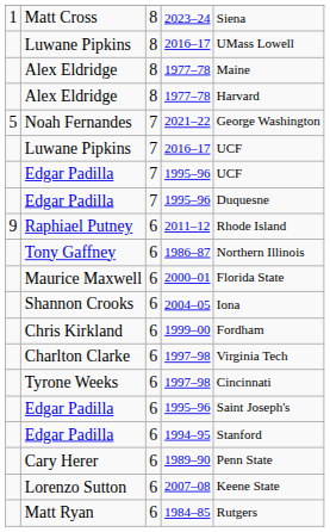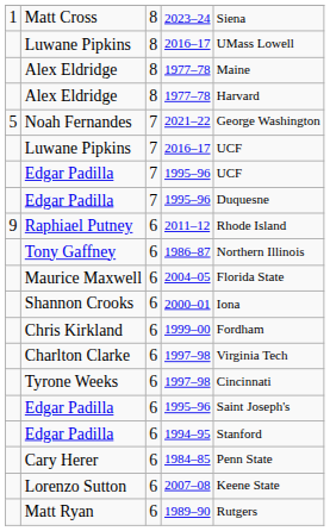 <table class="wikitable">
 <tr>
 </tr>
 <tr>
 <td>1</td>
 <td>Matt Cross</td>
 <td>8</td>
 <td style="font-size:80%;"><a href='#'>2023–24</a></td>
 <td style="font-size:80%;">Siena</td>
 </tr>
 <tr>
 <td></td>
 <td>Luwane Pipkins</td>
 <td>8</td>
 <td style="font-size:80%;"><a href='#'>2016–17</a></td>
 <td style="font-size:80%;">UMass Lowell</td>
 </tr>
 <tr>
 <td></td>
 <td>Alex Eldridge</td>
 <td>8</td>
 <td style="font-size:80%;"><a href='#'>1977–78</a></td>
 <td style="font-size:80%;">Maine</td>
 </tr>
 <tr>
 <td></td>
 <td>Alex Eldridge</td>
 <td>8</td>
 <td style="font-size:80%;"><a href='#'>1977–78</a></td>
 <td style="font-size:80%;">Harvard</td>
 </tr>
 <tr>
 <td>5</td>
 <td>Noah Fernandes</td>
 <td>7</td>
 <td style="font-size:80%;"><a href='#'>2021–22</a></td>
 <td style="font-size:80%;">George Washington</td>
 </tr>
 <tr>
 <td></td>
 <td>Luwane Pipkins</td>
 <td>7</td>
 <td style="font-size:80%;"><a href='#'>2016–17</a></td>
 <td style="font-size:80%;">UCF</td>
 </tr>
 <tr>
 <td></td>
 <td><a href='#'>Edgar Padilla</a></td>
 <td>7</td>
 <td style="font-size:80%;"><a href='#'>1995–96</a></td>
 <td style="font-size:80%;">UCF</td>
 </tr>
 <tr>
 <td></td>
 <td><a href='#'>Edgar Padilla</a></td>
 <td>7</td>
 <td style="font-size:80%;"><a href='#'>1995–96</a></td>
 <td style="font-size:80%;">Duquesne</td>
 </tr>
 <tr>
 <td>9</td>
 <td><a href='#'>Raphiael Putney</a></td>
 <td>6</td>
 <td style="font-size:80%;"><a href='#'>2011–12</a></td>
 <td style="font-size:80%;">Rhode Island</td>
 </tr>
 <tr>
 <td></td>
 <td><a href='#'>Tony Gaffney</a></td>
 <td>6</td>
 <td style="font-size:80%;"><a href='#'>1986–87</a></td>
 <td style="font-size:80%;">Northern Illinois</td>
 </tr>
 <tr>
 <td></td>
 <td>Maurice Maxwell</td>
 <td>6</td>
-<td style="font-size:80%;"><a href='#'>2000–01</a></td>
+<td style="font-size:80%;"><a href='#'>2004–05</a></td>
 <td style="font-size:80%;">Florida State</td>
 </tr>
 <tr>
 <td></td>
 <td>Shannon Crooks</td>
 <td>6</td>
-<td style="font-size:80%;"><a href='#'>2004–05</a></td>
+<td style="font-size:80%;"><a href='#'>2000–01</a></td>
 <td style="font-size:80%;">Iona</td>
 </tr>
 <tr>
 <td></td>
 <td>Chris Kirkland</td>
 <td>6</td>
 <td style="font-size:80%;"><a href='#'>1999–00</a></td>
 <td style="font-size:80%;">Fordham</td>
 </tr>
 <tr>
 <td></td>
 <td>Charlton Clarke</td>
 <td>6</td>
 <td style="font-size:80%;"><a href='#'>1997–98</a></td>
 <td style="font-size:80%;">Virginia Tech</td>
 </tr>
 <tr>
 <td></td>
 <td>Tyrone Weeks</td>
 <td>6</td>
 <td style="font-size:80%;"><a href='#'>1997–98</a></td>
 <td style="font-size:80%;">Cincinnati</td>
 </tr>
 <tr>
 <td></td>
 <td><a href='#'>Edgar Padilla</a></td>
 <td>6</td>
 <td style="font-size:80%;"><a href='#'>1995–96</a></td>
 <td style="font-size:80%;">Saint Joseph's</td>
 </tr>
 <tr>
 <td></td>
 <td><a href='#'>Edgar Padilla</a></td>
 <td>6</td>
 <td style="font-size:80%;"><a href='#'>1994–95</a></td>
 <td style="font-size:80%;">Stanford</td>
 </tr>
 <tr>
 <td></td>
 <td>Cary Herer</td>
 <td>6</td>
-<td style="font-size:80%;"><a href='#'>1989–90</a></td>
+<td style="font-size:80%;"><a href='#'>1984–85</a></td>
 <td style="font-size:80%;">Penn State</td>
 </tr>
 <tr>
 <td></td>
 <td>Lorenzo Sutton</td>
 <td>6</td>
 <td style="font-size:80%;"><a href='#'>2007–08</a></td>
 <td style="font-size:80%;">Keene State</td>
 </tr>
 <tr>
 <td></td>
 <td>Matt Ryan</td>
 <td>6</td>
-<td style="font-size:80%;"><a href='#'>1984–85</a></td>
+<td style="font-size:80%;"><a href='#'>1989–90</a></td>
 <td style="font-size:80%;">Rutgers</td>
 </tr>
 </table>
